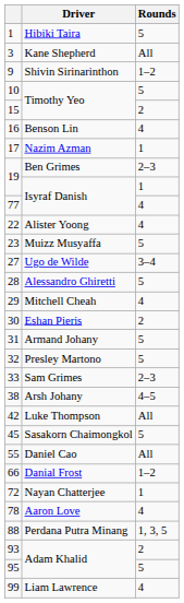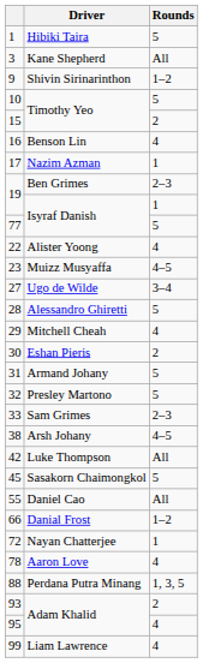 <table class="wikitable" style="font-size: 85%;">
 <tr>
 <th></th>
 <th>Driver</th>
 <th>Rounds</th>
 </tr>
 <tr>
 <td>1</td>
 <td> <a href='#'>Hibiki Taira</a></td>
 <td>5</td>
 </tr>
 <tr>
 <td>3</td>
 <td> Kane Shepherd</td>
 <td>All</td>
 </tr>
 <tr>
 <td>9</td>
 <td> Shivin Sirinarinthon</td>
 <td>1–2</td>
 </tr>
 <tr>
 <td>10</td>
 <td rowspan=2> Timothy Yeo</td>
 <td>5</td>
 </tr>
 <tr>
 <td>15</td>
 <td>2</td>
 </tr>
 <tr>
 <td>16</td>
 <td> Benson Lin</td>
 <td>4</td>
 </tr>
 <tr>
 <td>17</td>
 <td> <a href='#'>Nazim Azman</a></td>
 <td>1</td>
 </tr>
 <tr>
 <td rowspan=2>19</td>
 <td> Ben Grimes</td>
 <td>2–3</td>
 </tr>
 <tr>
 <td rowspan=2> Isyraf Danish</td>
 <td>1</td>
 </tr>
 <tr>
 <td>77</td>
-<td>4</td>
+<td>5</td>
 </tr>
 <tr>
 <td>22</td>
 <td> Alister Yoong</td>
 <td>4</td>
 </tr>
 <tr>
 <td>23</td>
 <td> Muizz Musyaffa</td>
-<td>5</td>
+<td>4–5</td>
 </tr>
 <tr>
 <td>27</td>
 <td> <a href='#'>Ugo de Wilde</a></td>
 <td>3–4</td>
 </tr>
 <tr>
 <td>28</td>
 <td> <a href='#'>Alessandro Ghiretti</a></td>
 <td>5</td>
 </tr>
 <tr>
 <td>29</td>
 <td> Mitchell Cheah</td>
 <td>4</td>
 </tr>
 <tr>
 <td>30</td>
 <td> <a href='#'>Eshan Pieris</a></td>
 <td>2</td>
 </tr>
 <tr>
 <td>31</td>
 <td> Armand Johany</td>
 <td>5</td>
 </tr>
 <tr>
 <td>32</td>
 <td> Presley Martono</td>
 <td>5</td>
 </tr>
 <tr>
 <td>33</td>
 <td> Sam Grimes</td>
 <td>2–3</td>
 </tr>
 <tr>
 <td>38</td>
 <td> Arsh Johany</td>
 <td>4–5</td>
 </tr>
 <tr>
 <td>42</td>
 <td> Luke Thompson</td>
 <td>All</td>
 </tr>
 <tr>
 <td>45</td>
 <td> Sasakorn Chaimongkol</td>
 <td>5</td>
 </tr>
 <tr>
 <td>55</td>
 <td> Daniel Cao</td>
 <td>All</td>
 </tr>
 <tr>
 <td>66</td>
 <td> <a href='#'>Danial Frost</a></td>
 <td>1–2</td>
 </tr>
 <tr>
 <td>72</td>
 <td> Nayan Chatterjee</td>
 <td>1</td>
 </tr>
 <tr>
 <td>78</td>
 <td> <a href='#'>Aaron Love</a></td>
 <td>4</td>
 </tr>
 <tr>
 <td>88</td>
 <td> Perdana Putra Minang</td>
 <td>1, 3, 5</td>
 </tr>
 <tr>
 <td>93</td>
 <td rowspan=2> Adam Khalid</td>
 <td>2</td>
 </tr>
 <tr>
 <td>95</td>
-<td>5</td>
+<td>4</td>
 </tr>
 <tr>
 <td>99</td>
 <td> Liam Lawrence</td>
 <td>4</td>
 </tr>
 </table>
